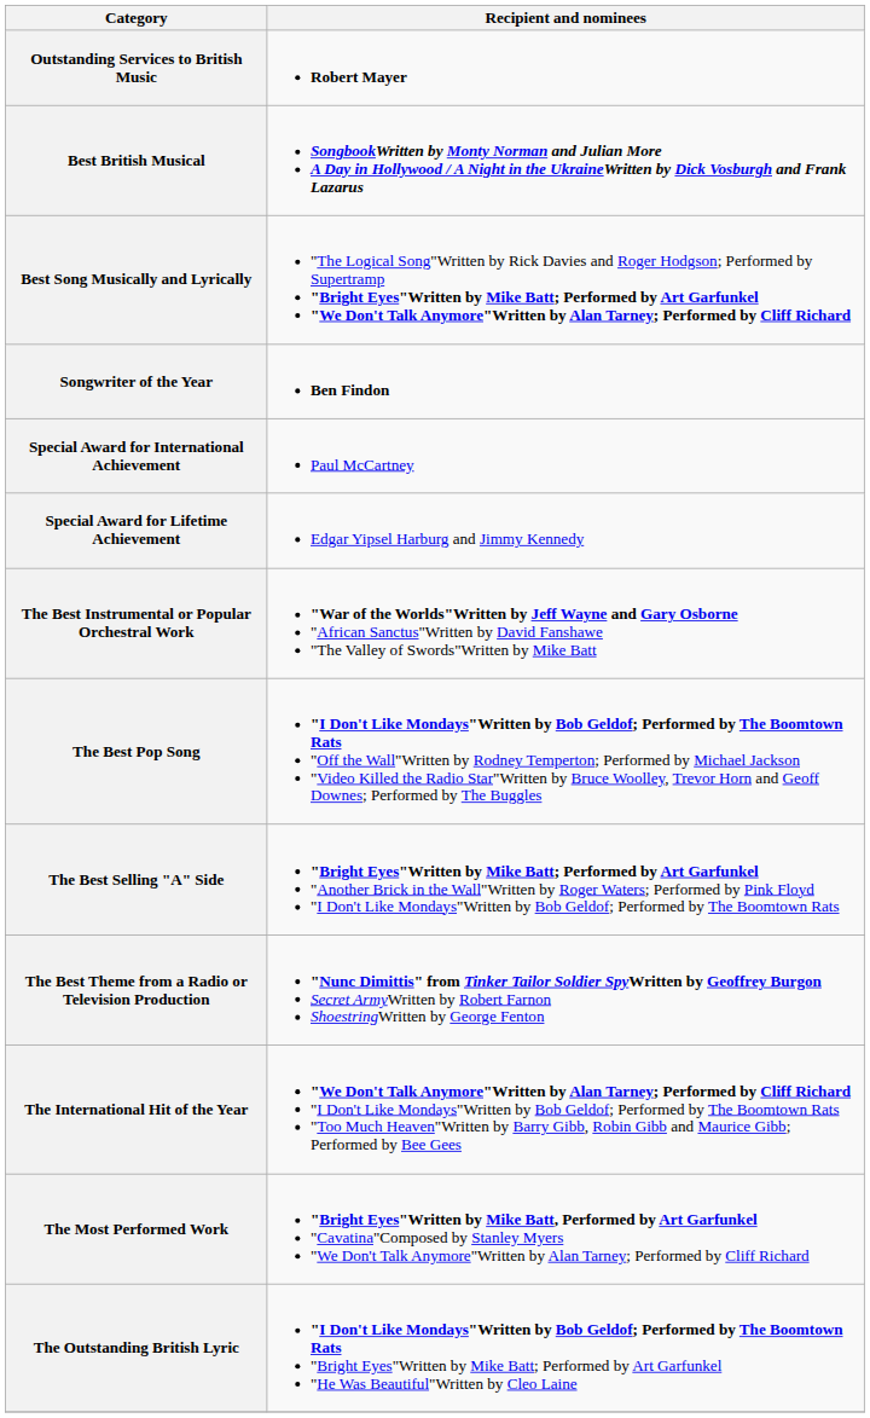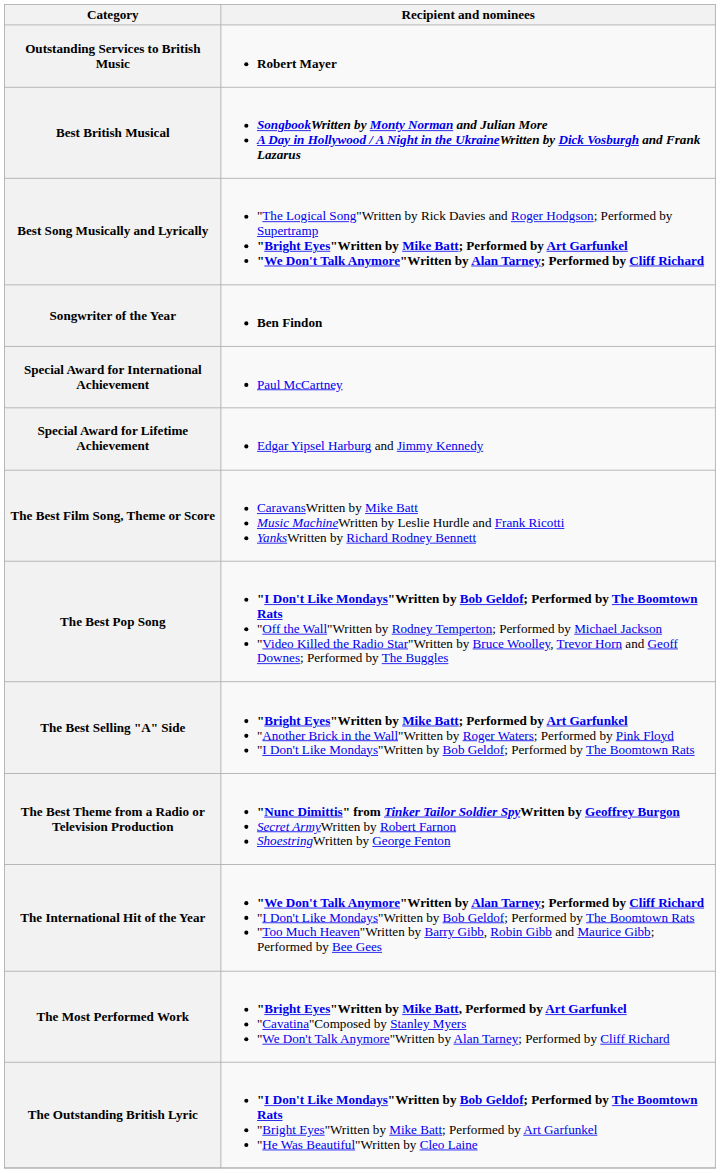 <table class="wikitable">
 <tr>
 <th width="25%">Category</th>
 <th width="57%">Recipient and nominees</th>
 </tr>
 <tr>
 <th scope="row">Outstanding Services to British Music</th>
 <td><br><ul><li><strong>Robert Mayer</strong></li></ul></td>
 </tr>
 <tr>
 <th scope="row">Best British Musical</th>
 <td><br><ul><li><strong><em><a href='#'>Songbook</a><em>Written by <a href='#'>Monty Norman</a> and Julian More<strong></li><li></em><a href='#'>A Day in Hollywood / A Night in the Ukraine</a><em>Written by <a href='#'>Dick Vosburgh</a> and Frank Lazarus</li></ul></td>
 </tr>
 <tr>
 <th scope="row">Best Song Musically and Lyrically</th>
 <td><br><ul><li></strong>"<a href='#'>The Logical Song</a>"Written by Rick Davies and <a href='#'>Roger Hodgson</a>; Performed by <a href='#'>Supertramp</a><strong></li><li>"<a href='#'>Bright Eyes</a>"Written by <a href='#'>Mike Batt</a>; Performed by <a href='#'>Art Garfunkel</a></li><li>"<a href='#'>We Don't Talk Anymore</a>"Written by <a href='#'>Alan Tarney</a>; Performed by <a href='#'>Cliff Richard</a></li></ul></td>
 </tr>
 <tr>
 <th scope="row">Songwriter of the Year</th>
 <td><strong><br><ul><li>Ben Findon</li></ul></strong></td>
 </tr>
 <tr>
 <th scope="row">Special Award for International Achievement</th>
 <td><br><ul><li></strong><a href='#'>Paul McCartney</a><strong></li></ul></td>
 </tr>
 <tr>
 <th scope="row">Special Award for Lifetime Achievement</th>
 <td><br><ul><li></strong><a href='#'>Edgar Yipsel Harburg</a> and <a href='#'>Jimmy Kennedy</a><strong></li></ul></td>
 </tr>
 <tr>
-<th scope="row">The Best Instrumental or Popular Orchestral Work</th>
-<td><br><ul><li><strong>"War of the Worlds"Written by <a href='#'>Jeff Wayne</a> and <a href='#'>Gary Osborne</a></strong></li><li>"<a href='#'>African Sanctus</a>"Written by <a href='#'>David Fanshawe</a></li><li>"The Valley of Swords"Written by <a href='#'>Mike Batt</a></li></ul></td>
+<th scope="row">The Best Film Song, Theme or Score</th>
+<td><br><ul><li></em></strong><a href='#'>Caravans</a></em>Written by <a href='#'>Mike Batt</a></strong></li><li><em><a href='#'>Music Machine</a></em>Written by Leslie Hurdle and <a href='#'>Frank Ricotti</a></li><li><em><a href='#'>Yanks</a></em>Written by <a href='#'>Richard Rodney Bennett</a></li></ul></td>
 </tr>
 <tr>
 <th scope="row">The Best Pop Song</th>
 <td><br><ul><li><strong>"<a href='#'>I Don't Like Mondays</a>"Written by <a href='#'>Bob Geldof</a>; Performed by <a href='#'>The Boomtown Rats</a></strong></li><li>"<a href='#'>Off the Wall</a>"Written by <a href='#'>Rodney Temperton</a>; Performed by <a href='#'>Michael Jackson</a></li><li>"<a href='#'>Video Killed the Radio Star</a>"Written by <a href='#'>Bruce Woolley</a>, <a href='#'>Trevor Horn</a> and <a href='#'>Geoff Downes</a>; Performed by <a href='#'>The Buggles</a></li></ul></td>
 </tr>
 <tr>
 <th scope="row">The Best Selling "A" Side</th>
 <td><br><ul><li><strong>"<a href='#'>Bright Eyes</a>"Written by <a href='#'>Mike Batt</a>; Performed by <a href='#'>Art Garfunkel</a></strong></li><li>"<a href='#'>Another Brick in the Wall</a>"Written by <a href='#'>Roger Waters</a>; Performed by <a href='#'>Pink Floyd</a></li><li>"<a href='#'>I Don't Like Mondays</a>"Written by <a href='#'>Bob Geldof</a>; Performed by <a href='#'>The Boomtown Rats</a></li></ul></td>
 </tr>
 <tr>
 <th scope="row">The Best Theme from a Radio or Television Production</th>
 <td><br><ul><li><strong>"<a href='#'>Nunc Dimittis</a>" from <em><a href='#'>Tinker Tailor Soldier Spy</a></em>Written by <a href='#'>Geoffrey Burgon</a></strong></li><li><em><a href='#'>Secret Army</a></em>Written by <a href='#'>Robert Farnon</a></li><li><em><a href='#'>Shoestring</a></em>Written by <a href='#'>George Fenton</a></li></ul></td>
 </tr>
 <tr>
 <th scope="row">The International Hit of the Year</th>
 <td><br><ul><li><strong>"<a href='#'>We Don't Talk Anymore</a>"Written by <a href='#'>Alan Tarney</a>; Performed by <a href='#'>Cliff Richard</a></strong></li><li>"<a href='#'>I Don't Like Mondays</a>"Written by <a href='#'>Bob Geldof</a>; Performed by <a href='#'>The Boomtown Rats</a></li><li>"<a href='#'>Too Much Heaven</a>"Written by <a href='#'>Barry Gibb</a>, <a href='#'>Robin Gibb</a> and <a href='#'>Maurice Gibb</a>; Performed by <a href='#'>Bee Gees</a></li></ul></td>
 </tr>
 <tr>
 <th scope="row">The Most Performed Work</th>
 <td><br><ul><li><strong>"<a href='#'>Bright Eyes</a>"Written by <a href='#'>Mike Batt</a>, Performed by <a href='#'>Art Garfunkel</a></strong></li><li>"<a href='#'>Cavatina</a>"Composed by <a href='#'>Stanley Myers</a></li><li>"<a href='#'>We Don't Talk Anymore</a>"Written by <a href='#'>Alan Tarney</a>; Performed by <a href='#'>Cliff Richard</a></li></ul></td>
 </tr>
 <tr>
 <th scope="row">The Outstanding British Lyric</th>
 <td><br><ul><li><strong>"<a href='#'>I Don't Like Mondays</a>"Written by <a href='#'>Bob Geldof</a>; Performed by <a href='#'>The Boomtown Rats</a></strong></li><li>"<a href='#'>Bright Eyes</a>"Written by <a href='#'>Mike Batt</a>; Performed by <a href='#'>Art Garfunkel</a></li><li>"<a href='#'>He Was Beautiful</a>"Written by <a href='#'>Cleo Laine</a></li></ul></td>
 </tr>
 <tr>
 </tr>
 </table>
